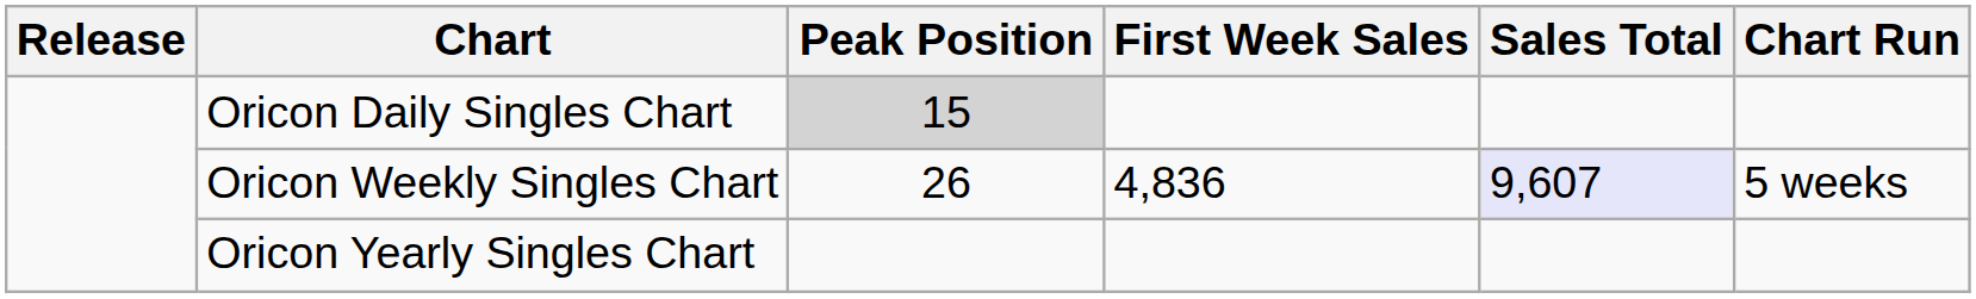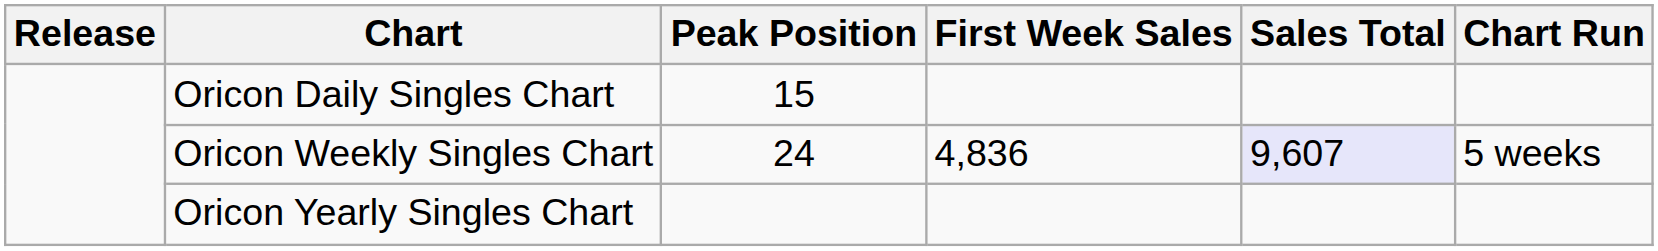 <table class="wikitable">
 <tr>
 <th>Release</th>
 <th>Chart</th>
 <th>Peak Position</th>
 <th>First Week Sales</th>
 <th>Sales Total</th>
 <th>Chart Run</th>
 </tr>
 <tr>
 <td rowspan="3"></td>
 <td>Oricon Daily Singles Chart</td>
-<td align="center" style="background: lightgrey;">15</td>
+<td align="center">15</td>
 <td></td>
 <td></td>
 <td></td>
 </tr>
 <tr>
 <td>Oricon Weekly Singles Chart</td>
-<td align="center">26</td>
+<td align="center">24</td>
 <td>4,836</td>
 <td style="background: lavender;">9,607</td>
 <td>5 weeks</td>
 </tr>
 <tr>
 <td>Oricon Yearly Singles Chart</td>
 <td align="center"></td>
 <td></td>
 <td></td>
 <td></td>
 </tr>
 </table>
